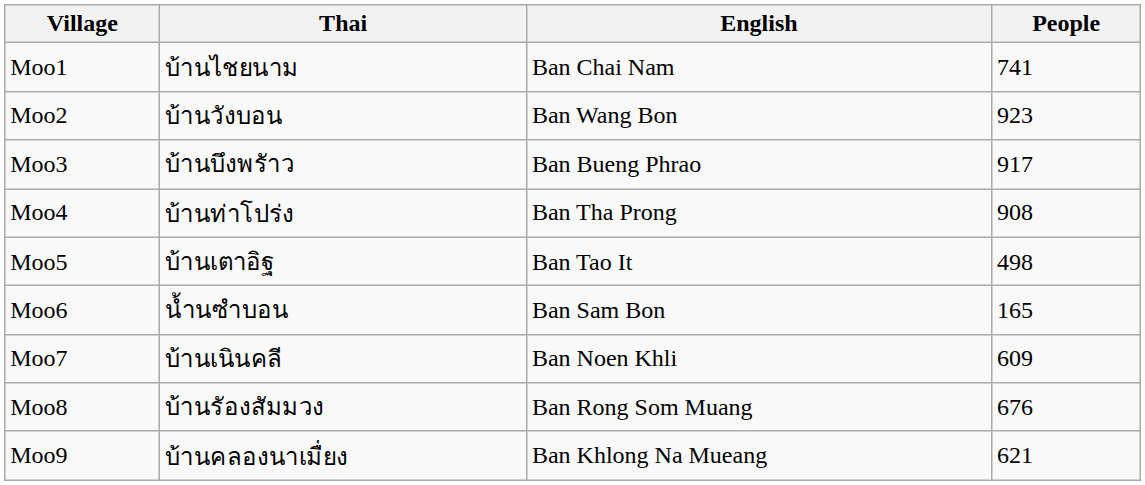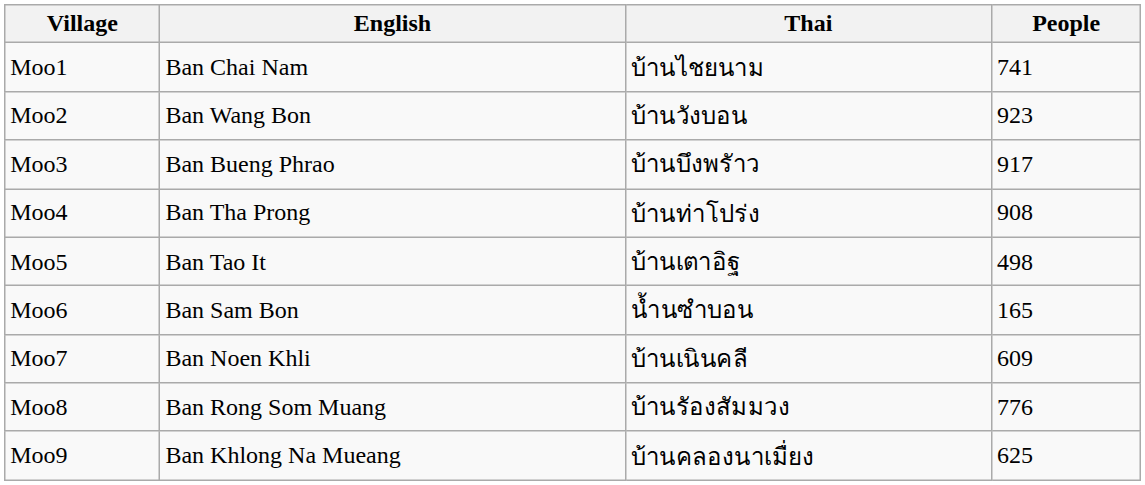 <table class="wikitable" style="width:60%;">
 <tr>
 <th>Village</th>
+<th>English</th>
 <th>Thai</th>
-<th>English</th>
 <th>People</th>
 </tr>
 <tr>
 <td>Moo1</td>
+<td>Ban Chai Nam</td>
 <td>บ้านไชยนาม</td>
-<td>Ban Chai Nam</td>
 <td>741</td>
 </tr>
 <tr>
 <td>Moo2</td>
+<td>Ban Wang Bon</td>
 <td>บ้านวังบอน</td>
-<td>Ban Wang Bon</td>
 <td>923</td>
 </tr>
 <tr>
 <td>Moo3</td>
+<td>Ban Bueng Phrao</td>
 <td>บ้านบึงพรัาว</td>
-<td>Ban Bueng Phrao</td>
 <td>917</td>
 </tr>
 <tr>
 <td>Moo4</td>
+<td>Ban Tha Prong</td>
 <td>บ้านท่าโปร่ง</td>
-<td>Ban Tha Prong</td>
 <td>908</td>
 </tr>
 <tr>
 <td>Moo5</td>
+<td>Ban Tao It</td>
 <td>บ้านเตาอิฐ</td>
-<td>Ban Tao It</td>
 <td>498</td>
 </tr>
 <tr>
 <td>Moo6</td>
+<td>Ban Sam Bon</td>
 <td>น้ำนซำบอน</td>
-<td>Ban Sam Bon</td>
 <td>165</td>
 </tr>
 <tr>
 <td>Moo7</td>
+<td>Ban Noen Khli</td>
 <td>บ้านเนินคลี</td>
-<td>Ban Noen Khli</td>
 <td>609</td>
 </tr>
 <tr>
 <td>Moo8</td>
+<td>Ban Rong Som Muang</td>
 <td>บ้านรัองสัมมวง</td>
-<td>Ban Rong Som Muang</td>
-<td>676</td>
+<td>776</td>
 </tr>
 <tr>
 <td>Moo9</td>
+<td>Ban Khlong Na Mueang</td>
 <td>บ้านคลองนาเมื่ยง</td>
-<td>Ban Khlong Na Mueang</td>
-<td>621</td>
+<td>625</td>
 </tr>
 </table>
